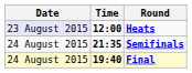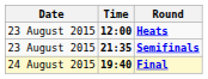 <table class="wikitable">
 <tr>
 <th>Date</th>
 <th>Time</th>
 <th>Round</th>
 </tr>
 <tr>
-<td style="background: lavender;">23 August 2015</td>
+<td>23 August 2015</td>
 <td><strong>12:00</strong></td>
 <td><strong><a href='#'>Heats</a></strong></td>
 </tr>
 <tr>
-<td>24 August 2015</td>
+<td>23 August 2015</td>
 <td><strong>21:35</strong></td>
 <td><strong><a href='#'>Semifinals</a></strong></td>
 </tr>
 <tr style=background:lemonchiffon>
 <td>24 August 2015</td>
 <td><strong>19:40</strong></td>
 <td><strong><a href='#'>Final</a></strong></td>
 </tr>
 </table>
